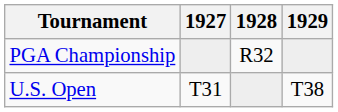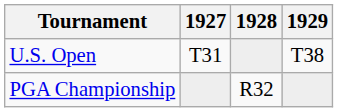 <table class="wikitable" style="font-size:95%;text-align:center;">
 <tr>
 <th>Tournament</th>
 <th>1927</th>
 <th>1928</th>
 <th>1929</th>
 </tr>
 <tr>
+<td align=left><a href='#'>U.S. Open</a></td>
+<td>T31</td>
+<td style="background:#eeeeee;"></td>
+<td>T38</td>
+</tr>
+<tr>
 <td align=left><a href='#'>PGA Championship</a></td>
 <td style="background:#eeeeee;"></td>
 <td>R32</td>
 <td style="background:#eeeeee;"></td>
 </tr>
-<tr>
-<td align=left><a href='#'>U.S. Open</a></td>
-<td>T31</td>
-<td style="background:#eeeeee;"></td>
-<td>T38</td>
-</tr>
 </table>
